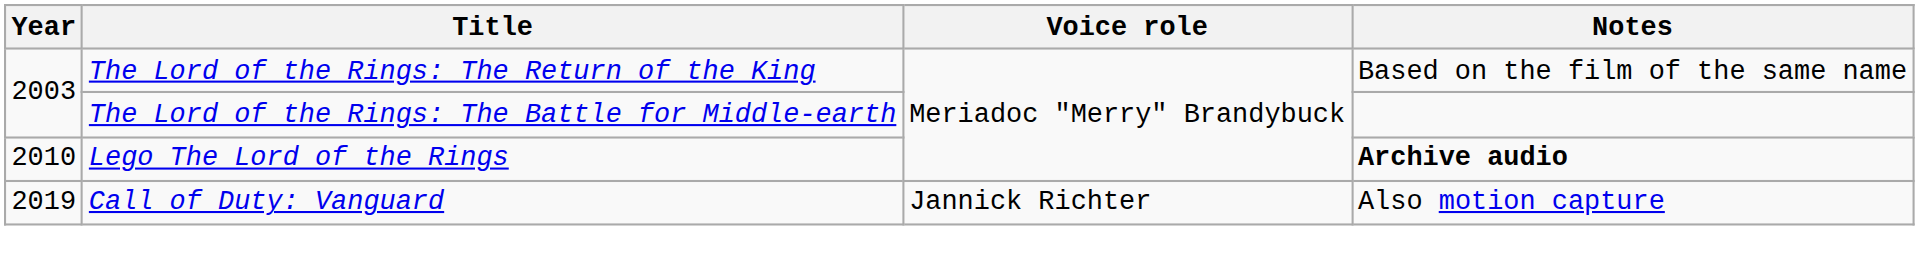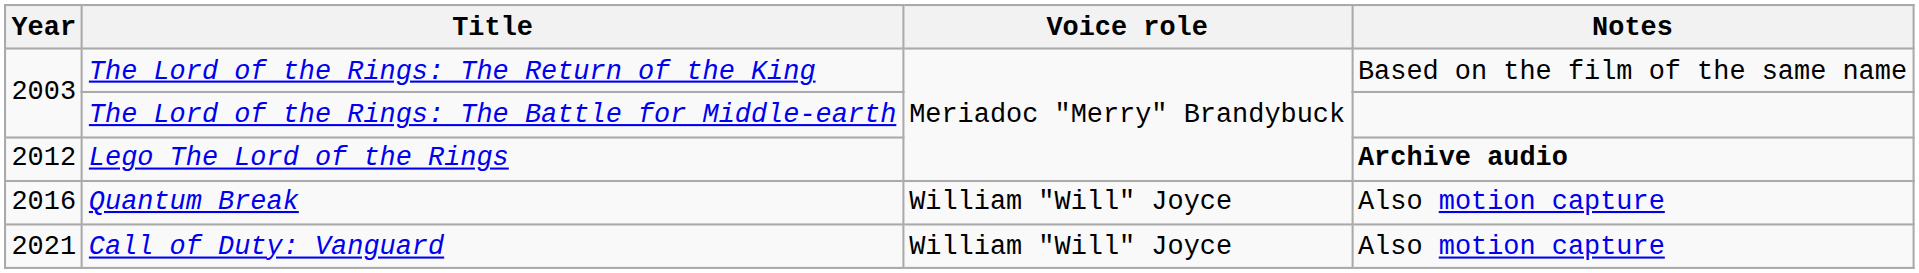 <table class="wikitable sortable">
 <tr>
 <th>Year</th>
 <th>Title</th>
 <th>Voice role</th>
 <th class="unsortable">Notes</th>
 </tr>
 <tr>
 <td rowspan="2">2003</td>
 <td><em><a href='#'>The Lord of the Rings: The Return of the King</a></em></td>
 <td rowspan="3">Meriadoc "Merry" Brandybuck</td>
 <td>Based on the film of the same name</td>
 </tr>
 <tr>
 <td><em><a href='#'>The Lord of the Rings: The Battle for Middle-earth</a></em></td>
 </tr>
 <tr>
-<td>2010</td>
+<td>2012</td>
 <td><em><a href='#'>Lego The Lord of the Rings</a></em></td>
 <td><strong>Archive audio</strong></td>
 </tr>
 <tr>
-<td>2019</td>
+<td>2016</td>
+<td><em><a href='#'>Quantum Break</a></em></td>
+<td>William "Will" Joyce</td>
+<td>Also <a href='#'>motion capture</a></td>
+</tr>
+<tr>
+<td>2021</td>
 <td><em><a href='#'>Call of Duty: Vanguard</a></em></td>
-<td>Jannick Richter</td>
+<td>William "Will" Joyce</td>
 <td>Also <a href='#'>motion capture</a></td>
 </tr>
 </table>
